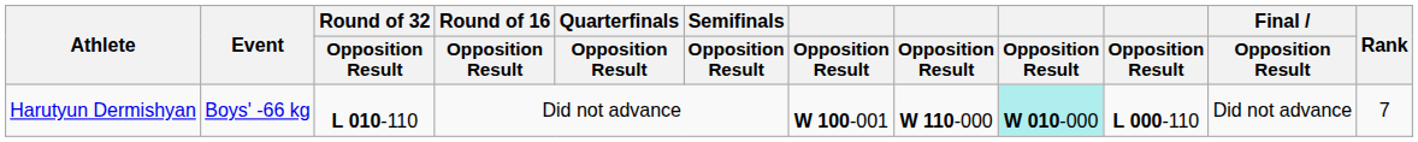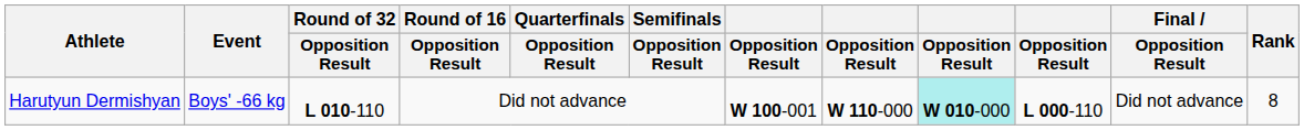 <table class="wikitable" style="font-size:90%">
 <tr>
 <th rowspan="2">Athlete</th>
 <th rowspan="2">Event</th>
 <th>Round of 32</th>
 <th>Round of 16</th>
 <th>Quarterfinals</th>
 <th>Semifinals</th>
 <th></th>
 <th></th>
 <th></th>
 <th></th>
 <th>Final / </th>
 <th rowspan=2>Rank</th>
 </tr>
 <tr style="font-size:95%">
 <th>Opposition<br>Result</th>
 <th>Opposition<br>Result</th>
 <th>Opposition<br>Result</th>
 <th>Opposition<br>Result</th>
 <th>Opposition<br>Result</th>
 <th>Opposition<br>Result</th>
 <th>Opposition<br>Result</th>
 <th>Opposition<br>Result</th>
 <th>Opposition<br>Result</th>
 </tr>
 <tr align=center>
 <td align=left><a href='#'>Harutyun Dermishyan</a></td>
 <td align=left><a href='#'>Boys' -66 kg</a></td>
 <td><br><strong>L</strong> <strong>010</strong>-110</td>
 <td colspan=3>Did not advance</td>
 <td><br><strong>W</strong> <strong>100</strong>-001</td>
 <td><br><strong>W</strong> <strong>110</strong>-000</td>
 <td style="background: paleturquoise;"><br><strong>W</strong> <strong>010</strong>-000</td>
 <td><br><strong>L</strong> <strong>000</strong>-110</td>
 <td>Did not advance</td>
-<td>7</td>
+<td>8</td>
 </tr>
 </table>
